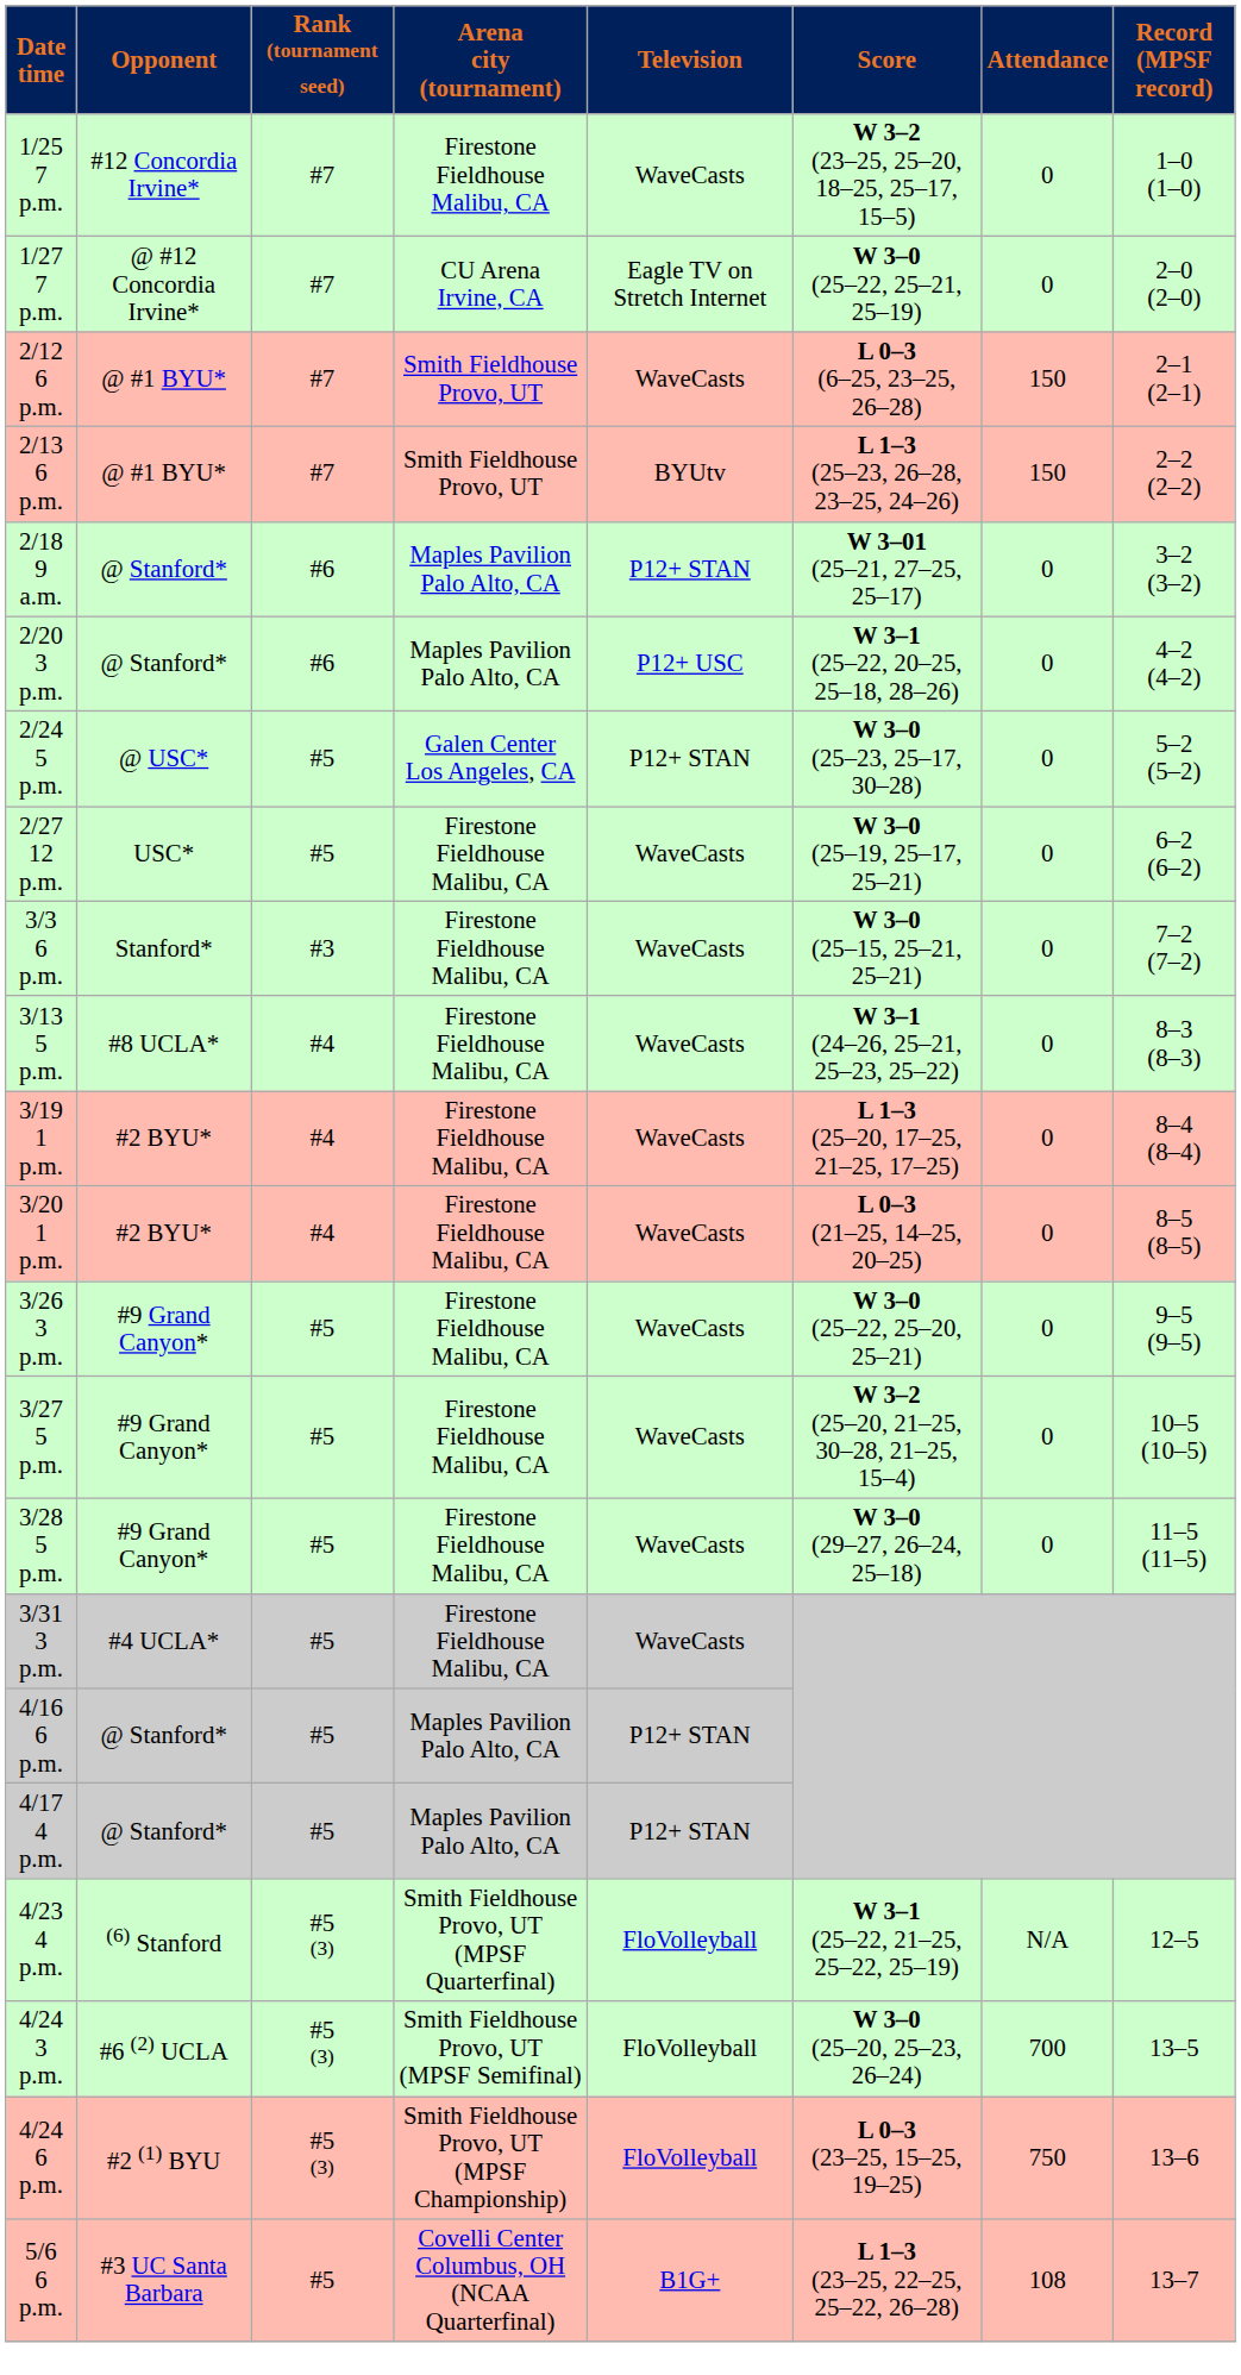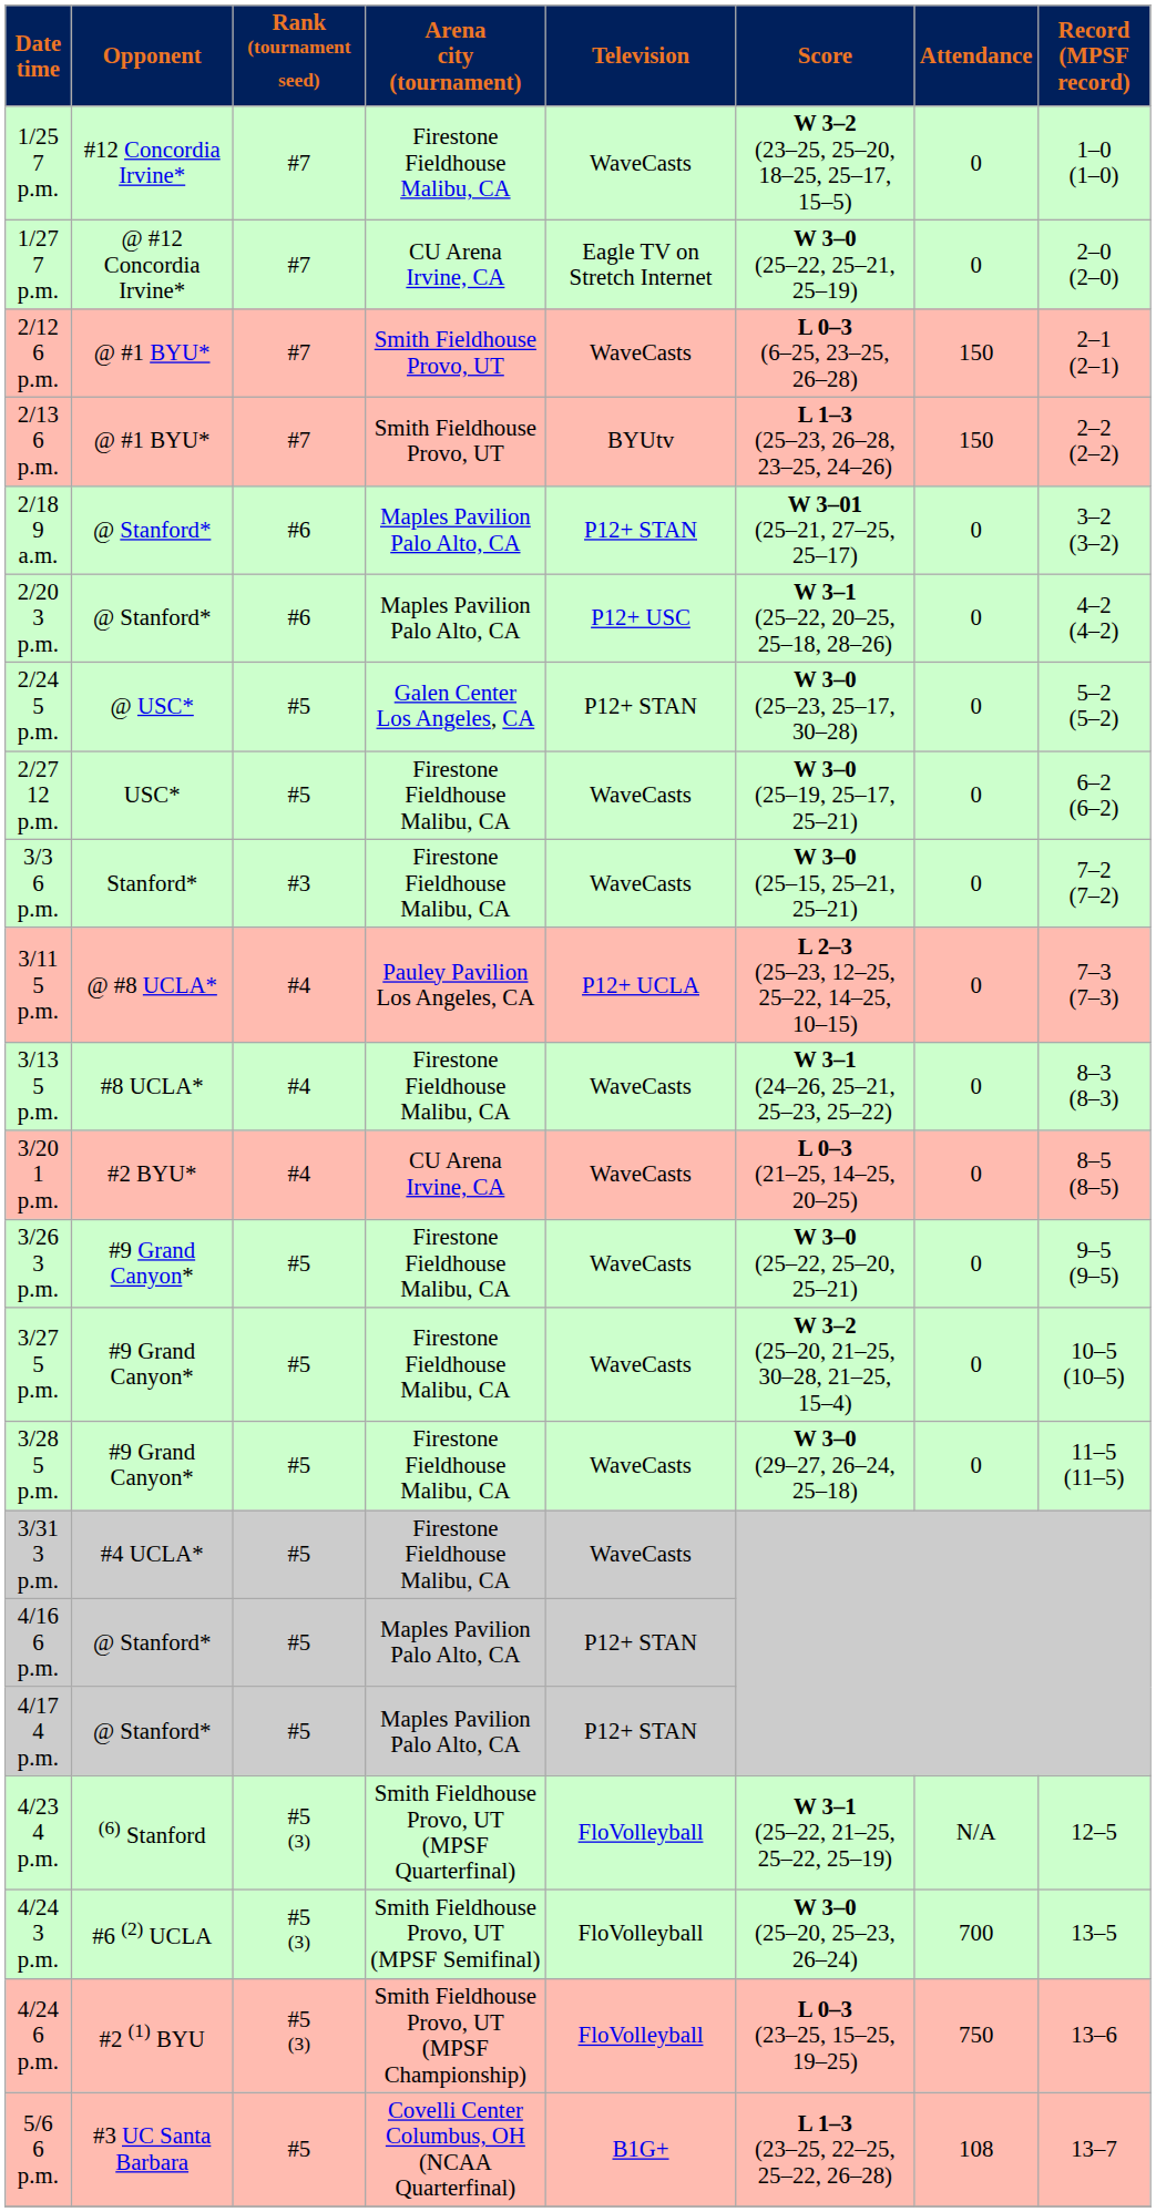 <table class="wikitable sortable" style="width:90%">
 <tr>
 <th style="background:#00205C; color:#EE7624;" scope="col">Date<br>time</th>
 <th style="background:#00205C; color:#EE7624;" scope="col">Opponent</th>
 <th style="background:#00205C; color:#EE7624;" scope="col">Rank<br><sup>(tournament seed)</sup></th>
 <th style="background:#00205C; color:#EE7624;" scope="col">Arena<br>city<br>(tournament)</th>
 <th style="background:#00205C; color:#EE7624;" scope="col">Television</th>
 <th style="background:#00205C; color:#EE7624;" scope="col">Score</th>
 <th style="background:#00205C; color:#EE7624;" scope="col">Attendance</th>
 <th style="background:#00205C; color:#EE7624;" scope="col">Record<br>(MPSF record)</th>
 </tr>
 <tr align="center" bgcolor="#ccffcc">
 <td>1/25<br>7 p.m.</td>
 <td>#12 <a href='#'>Concordia Irvine*</a></td>
 <td>#7</td>
 <td>Firestone Fieldhouse<br><a href='#'>Malibu, CA</a></td>
 <td>WaveCasts</td>
 <td><strong>W 3–2</strong><br>(23–25, 25–20, 18–25, 25–17, 15–5)</td>
 <td>0</td>
 <td>1–0<br>(1–0)</td>
 </tr>
 <tr align="center" bgcolor="#ccffcc">
 <td>1/27<br>7 p.m.</td>
 <td>@ #12 Concordia Irvine*</td>
 <td>#7</td>
 <td>CU Arena<br><a href='#'>Irvine, CA</a></td>
 <td>Eagle TV on Stretch Internet</td>
 <td><strong>W 3–0</strong><br>(25–22, 25–21, 25–19)</td>
 <td>0</td>
 <td>2–0<br>(2–0)</td>
 </tr>
 <tr align="center" bgcolor="#ffbbb">
 <td>2/12<br>6 p.m.</td>
 <td>@ #1 <a href='#'>BYU*</a></td>
 <td>#7</td>
 <td><a href='#'>Smith Fieldhouse</a><br><a href='#'>Provo, UT</a></td>
 <td>WaveCasts</td>
 <td><strong>L 0–3</strong><br>(6–25, 23–25, 26–28)</td>
 <td>150</td>
 <td>2–1<br>(2–1)</td>
 </tr>
 <tr align="center" bgcolor="#ffbbb">
 <td>2/13<br>6 p.m.</td>
 <td>@ #1 BYU*</td>
 <td>#7</td>
 <td>Smith Fieldhouse<br>Provo, UT</td>
 <td>BYUtv</td>
 <td><strong>L 1–3</strong><br>(25–23, 26–28, 23–25, 24–26)</td>
 <td>150</td>
 <td>2–2<br>(2–2)</td>
 </tr>
 <tr align="center" bgcolor="#ccffcc">
 <td>2/18<br>9 a.m.</td>
 <td>@ <a href='#'>Stanford*</a></td>
 <td>#6</td>
 <td><a href='#'>Maples Pavilion</a><br><a href='#'>Palo Alto, CA</a></td>
 <td><a href='#'>P12+ STAN</a></td>
 <td><strong>W 3–01</strong><br>(25–21, 27–25, 25–17)</td>
 <td>0</td>
 <td>3–2<br>(3–2)</td>
 </tr>
 <tr align="center" bgcolor="#ccffcc">
 <td>2/20<br>3 p.m.</td>
 <td>@ Stanford*</td>
 <td>#6</td>
 <td>Maples Pavilion<br>Palo Alto, CA</td>
 <td><a href='#'>P12+ USC</a></td>
 <td><strong>W 3–1</strong><br>(25–22, 20–25, 25–18, 28–26)</td>
 <td>0</td>
 <td>4–2<br>(4–2)</td>
 </tr>
 <tr align="center" bgcolor="#ccffcc">
 <td>2/24<br>5 p.m.</td>
 <td>@ <a href='#'>USC*</a></td>
 <td>#5</td>
 <td><a href='#'>Galen Center</a><br><a href='#'>Los Angeles</a>, <a href='#'>CA</a></td>
 <td>P12+ STAN</td>
 <td><strong>W 3–0</strong><br>(25–23, 25–17, 30–28)</td>
 <td>0</td>
 <td>5–2<br>(5–2)</td>
 </tr>
 <tr align="center" bgcolor="#ccffcc">
 <td>2/27<br>12 p.m.</td>
 <td>USC*</td>
 <td>#5</td>
 <td>Firestone Fieldhouse<br>Malibu, CA</td>
 <td>WaveCasts</td>
 <td><strong>W 3–0</strong><br>(25–19, 25–17, 25–21)</td>
 <td>0</td>
 <td>6–2<br>(6–2)</td>
 </tr>
 <tr align="center" bgcolor="#ccffcc">
 <td>3/3<br>6 p.m.</td>
 <td>Stanford*</td>
 <td>#3</td>
 <td>Firestone Fieldhouse<br>Malibu, CA</td>
 <td>WaveCasts</td>
 <td><strong>W 3–0</strong><br>(25–15, 25–21, 25–21)</td>
 <td>0</td>
 <td>7–2<br>(7–2)</td>
 </tr>
+<tr align="center" bgcolor="#ffbbb">
+<td>3/11<br>5 p.m.</td>
+<td>@ #8 <a href='#'>UCLA*</a></td>
+<td>#4</td>
+<td><a href='#'>Pauley Pavilion</a><br>Los Angeles, CA</td>
+<td><a href='#'>P12+ UCLA</a></td>
+<td><strong>L 2–3</strong><br>(25–23, 12–25, 25–22, 14–25, 10–15)</td>
+<td>0</td>
+<td>7–3<br>(7–3)</td>
+</tr>
 <tr align="center" bgcolor="#ccffcc">
 <td>3/13<br>5 p.m.</td>
 <td>#8 UCLA*</td>
 <td>#4</td>
 <td>Firestone Fieldhouse<br>Malibu, CA</td>
 <td>WaveCasts</td>
 <td><strong>W 3–1</strong><br>(24–26, 25–21, 25–23, 25–22)</td>
 <td>0</td>
 <td>8–3<br>(8–3)</td>
 </tr>
 <tr align="center" bgcolor="#ffbbb">
-<td>3/19<br>1 p.m.</td>
-<td>#2 BYU*</td>
-<td>#4</td>
-<td>Firestone Fieldhouse<br>Malibu, CA</td>
-<td>WaveCasts</td>
-<td><strong>L 1–3</strong><br>(25–20, 17–25, 21–25, 17–25)</td>
-<td>0</td>
-<td>8–4<br>(8–4)</td>
-</tr>
-<tr align="center" bgcolor="#ffbbb">
 <td>3/20<br>1 p.m.</td>
 <td>#2 BYU*</td>
 <td>#4</td>
-<td>Firestone Fieldhouse<br>Malibu, CA</td>
+<td>CU Arena<br><a href='#'>Irvine, CA</a></td>
 <td>WaveCasts</td>
 <td><strong>L 0–3</strong><br>(21–25, 14–25, 20–25)</td>
 <td>0</td>
 <td>8–5<br>(8–5)</td>
 </tr>
 <tr align="center" bgcolor="#ccffcc">
 <td>3/26<br>3 p.m.</td>
 <td>#9 <a href='#'>Grand Canyon</a>*</td>
 <td>#5</td>
 <td>Firestone Fieldhouse<br>Malibu, CA</td>
 <td>WaveCasts</td>
 <td><strong>W 3–0</strong><br>(25–22, 25–20, 25–21)</td>
 <td>0</td>
 <td>9–5<br>(9–5)</td>
 </tr>
 <tr align="center" bgcolor="#ccffcc">
 <td>3/27<br>5 p.m.</td>
 <td>#9 Grand Canyon*</td>
 <td>#5</td>
 <td>Firestone Fieldhouse<br>Malibu, CA</td>
 <td>WaveCasts</td>
 <td><strong>W 3–2</strong><br>(25–20, 21–25, 30–28, 21–25, 15–4)</td>
 <td>0</td>
 <td>10–5<br>(10–5)</td>
 </tr>
 <tr align="center" bgcolor="#ccffcc">
 <td>3/28<br>5 p.m.</td>
 <td>#9 Grand Canyon*</td>
 <td>#5</td>
 <td>Firestone Fieldhouse<br>Malibu, CA</td>
 <td>WaveCasts</td>
 <td><strong>W 3–0</strong><br>(29–27, 26–24, 25–18)</td>
 <td>0</td>
 <td>11–5<br>(11–5)</td>
 </tr>
 <tr align="center" bgcolor="CCCCCC">
 <td>3/31<br>3 p.m.</td>
 <td>#4 UCLA*</td>
 <td>#5</td>
 <td>Firestone Fieldhouse<br>Malibu, CA</td>
 <td>WaveCasts</td>
 <td rowspan="3" colspan=3></td>
 </tr>
 <tr align="center" bgcolor="CCCCCC">
 <td>4/16<br>6 p.m.</td>
 <td>@ Stanford*</td>
 <td>#5</td>
 <td>Maples Pavilion<br>Palo Alto, CA</td>
 <td>P12+ STAN</td>
 </tr>
 <tr align="center" bgcolor="CCCCCC">
 <td>4/17<br>4 p.m.</td>
 <td>@ Stanford*</td>
 <td>#5</td>
 <td>Maples Pavilion<br>Palo Alto, CA</td>
 <td>P12+ STAN</td>
 </tr>
 <tr align="center" bgcolor="#ccffcc">
 <td>4/23<br>4 p.m.</td>
 <td><sup>(6)</sup> Stanford</td>
 <td>#5 <br><sup>(3)</sup></td>
 <td>Smith Fieldhouse<br>Provo, UT<br>(MPSF Quarterfinal)</td>
 <td><a href='#'>FloVolleyball</a></td>
 <td><strong>W 3–1</strong><br>(25–22, 21–25, 25–22, 25–19)</td>
 <td>N/A</td>
 <td>12–5</td>
 </tr>
 <tr align="center" bgcolor="#ccffcc">
 <td>4/24<br>3 p.m.</td>
 <td>#6 <sup>(2)</sup> UCLA</td>
 <td>#5 <br><sup>(3)</sup></td>
 <td>Smith Fieldhouse<br>Provo, UT<br>(MPSF Semifinal)</td>
 <td>FloVolleyball</td>
 <td><strong>W 3–0</strong><br>(25–20, 25–23, 26–24)</td>
 <td>700</td>
 <td>13–5</td>
 </tr>
 <tr align="center" bgcolor="#ffbbb">
 <td>4/24<br>6 p.m.</td>
 <td>#2 <sup>(1)</sup> BYU</td>
 <td>#5 <br><sup>(3)</sup></td>
 <td>Smith Fieldhouse<br>Provo, UT<br>(MPSF Championship)</td>
 <td><a href='#'>FloVolleyball</a></td>
 <td><strong>L 0–3</strong><br>(23–25, 15–25, 19–25)</td>
 <td>750</td>
 <td>13–6</td>
 </tr>
 <tr align="center" bgcolor="#ffbbb">
 <td>5/6<br>6 p.m.</td>
 <td>#3 <a href='#'>UC Santa Barbara</a></td>
 <td>#5</td>
 <td><a href='#'>Covelli Center</a><br><a href='#'>Columbus, OH</a><br>(NCAA Quarterfinal)</td>
 <td><a href='#'>B1G+</a></td>
 <td><strong>L 1–3</strong><br>(23–25, 22–25, 25–22, 26–28)</td>
 <td>108</td>
 <td>13–7</td>
 </tr>
 <tr>
 </tr>
 </table>
